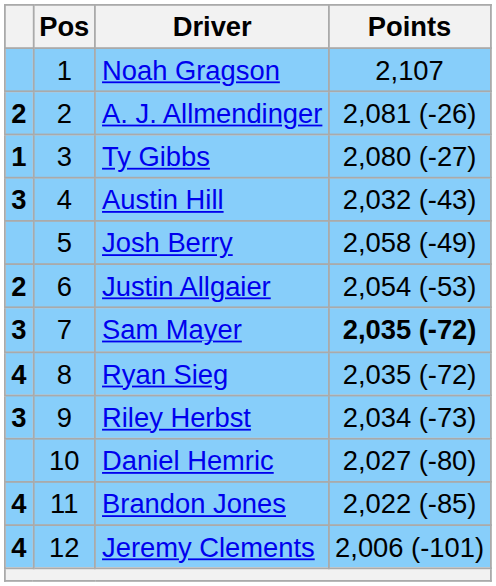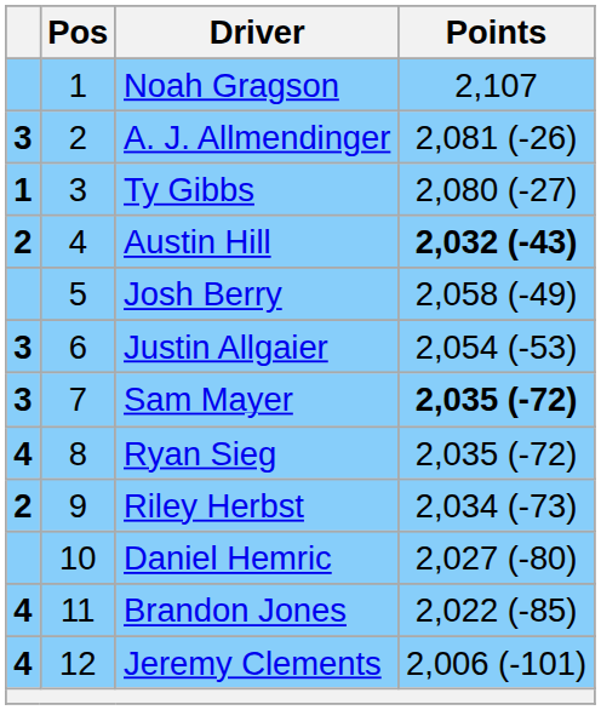 <table class="wikitable" style="font-size: 95%;">
 <tr>
 <th></th>
 <th>Pos</th>
 <th>Driver</th>
 <th>Points</th>
 </tr>
 <tr style="background:#87CEFA;">
 <td align="left"></td>
 <td style="text-align:center;">1</td>
 <td><a href='#'>Noah Gragson</a></td>
 <td style="text-align:center;">2,107</td>
 </tr>
 <tr style="background:#87CEFA;">
-<td align="left"> <strong>2</strong></td>
+<td align="left"> <strong>3</strong></td>
 <td style="text-align:center;">2</td>
 <td><a href='#'>A. J. Allmendinger</a></td>
 <td style="text-align:center;">2,081 (-26)</td>
 </tr>
 <tr style="background:#87CEFA;">
 <td align="left"> <strong>1</strong></td>
 <td style="text-align:center;">3</td>
 <td><a href='#'>Ty Gibbs</a></td>
 <td style="text-align:center;">2,080 (-27)</td>
 </tr>
 <tr style="background:#87CEFA;">
-<td align="left"> <strong>3</strong></td>
+<td align="left"> <strong>2</strong></td>
 <td style="text-align:center;">4</td>
 <td><a href='#'>Austin Hill</a></td>
-<td style="text-align:center;">2,032 (-43)</td>
+<td style="text-align:center;"><strong>2,032 (-43)</strong></td>
 </tr>
 <tr style="background:#87CEFA;">
 <td align="left"></td>
 <td style="text-align:center;">5</td>
 <td><a href='#'>Josh Berry</a></td>
 <td style="text-align:center;">2,058 (-49)</td>
 </tr>
 <tr style="background:#87CEFA;">
-<td align="left"> <strong>2</strong></td>
+<td align="left"> <strong>3</strong></td>
 <td style="text-align:center;">6</td>
 <td><a href='#'>Justin Allgaier</a></td>
 <td style="text-align:center;">2,054 (-53)</td>
 </tr>
 <tr style="background:#87CEFA;">
 <td align="left"> <strong>3</strong></td>
 <td style="text-align:center;">7</td>
 <td><a href='#'>Sam Mayer</a></td>
 <td style="text-align:center;"><strong>2,035 (-72)</strong></td>
 </tr>
 <tr style="background:#87CEFA;">
 <td align="left"> <strong>4</strong></td>
 <td style="text-align:center;">8</td>
 <td><a href='#'>Ryan Sieg</a></td>
 <td style="text-align:center;">2,035 (-72)</td>
 </tr>
 <tr style="background:#87CEFA;">
-<td align="left"> <strong>3</strong></td>
+<td align="left"> <strong>2</strong></td>
 <td style="text-align:center;">9</td>
 <td><a href='#'>Riley Herbst</a></td>
 <td style="text-align:center;">2,034 (-73)</td>
 </tr>
 <tr style="background:#87CEFA;">
 <td align="left"></td>
 <td style="text-align:center;">10</td>
 <td><a href='#'>Daniel Hemric</a></td>
 <td style="text-align:center;">2,027 (-80)</td>
 </tr>
 <tr style="background:#87CEFA;">
 <td align="left"> <strong>4</strong></td>
 <td style="text-align:center;">11</td>
 <td><a href='#'>Brandon Jones</a></td>
 <td style="text-align:center;">2,022 (-85)</td>
 </tr>
 <tr style="background:#87CEFA;">
 <td align="left"> <strong>4</strong></td>
 <td style="text-align:center;">12</td>
 <td><a href='#'>Jeremy Clements</a></td>
 <td style="text-align:center;">2,006 (-101)</td>
 </tr>
 <tr class="sortbottom">
 <th colspan="9"></th>
 </tr>
 </table>
